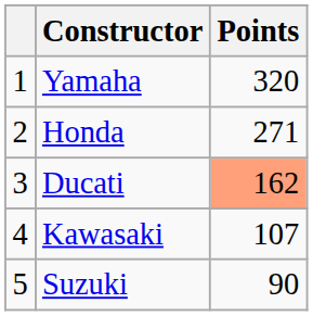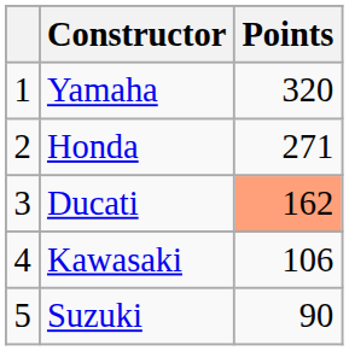 <table class="wikitable" style="font-size: 95%;">
 <tr>
 <th></th>
 <th>Constructor</th>
 <th>Points</th>
 </tr>
 <tr>
 <td align=center>1</td>
 <td> <a href='#'>Yamaha</a></td>
 <td align=right>320</td>
 </tr>
 <tr>
 <td align=center>2</td>
 <td> <a href='#'>Honda</a></td>
 <td align=right>271</td>
 </tr>
 <tr>
 <td align=center>3</td>
 <td> <a href='#'>Ducati</a></td>
 <td align=right style="background: lightsalmon;">162</td>
 </tr>
 <tr>
 <td align=center>4</td>
 <td> <a href='#'>Kawasaki</a></td>
-<td align=right>107</td>
+<td align=right>106</td>
 </tr>
 <tr>
 <td align=center>5</td>
 <td> <a href='#'>Suzuki</a></td>
 <td align=right>90</td>
 </tr>
 </table>
